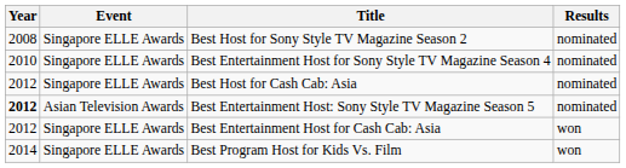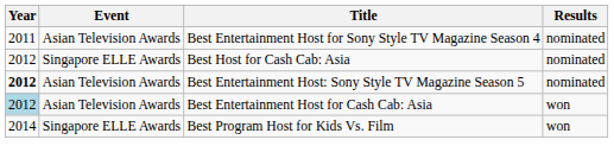 <table class="wikitable">
 <tr>
 <th>Year</th>
 <th>Event</th>
 <th>Title</th>
 <th>Results</th>
 </tr>
 <tr>
-<td>2008</td>
-<td>Singapore ELLE Awards</td>
-<td>Best Host for Sony Style TV Magazine Season 2</td>
-<td>nominated</td>
-</tr>
-<tr>
-<td>2010</td>
-<td>Singapore ELLE Awards</td>
+<td>2011</td>
+<td>Asian Television Awards</td>
 <td>Best Entertainment Host for Sony Style TV Magazine Season 4</td>
 <td>nominated</td>
 </tr>
 <tr>
 <td>2012</td>
 <td>Singapore ELLE Awards</td>
 <td>Best Host for Cash Cab: Asia</td>
 <td>nominated</td>
 </tr>
 <tr>
 <td><strong>2012</strong></td>
 <td>Asian Television Awards</td>
 <td>Best Entertainment Host: Sony Style TV Magazine Season 5</td>
 <td>nominated</td>
 </tr>
 <tr>
-<td>2012</td>
-<td>Singapore ELLE Awards</td>
+<td style="background: lightblue;">2012</td>
+<td>Asian Television Awards</td>
 <td>Best Entertainment Host for Cash Cab: Asia</td>
 <td>won</td>
 </tr>
 <tr>
 <td>2014</td>
 <td>Singapore ELLE Awards</td>
 <td>Best Program Host for Kids Vs. Film</td>
 <td>won</td>
 </tr>
 </table>
